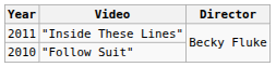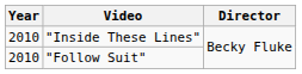 <table class="wikitable">
 <tr>
 <th>Year</th>
 <th>Video</th>
 <th>Director</th>
 </tr>
 <tr>
-<td>2011</td>
+<td>2010</td>
 <td>"Inside These Lines"</td>
 <td rowspan="2">Becky Fluke</td>
 </tr>
 <tr>
 <td>2010</td>
 <td>"Follow Suit"</td>
 </tr>
 </table>
